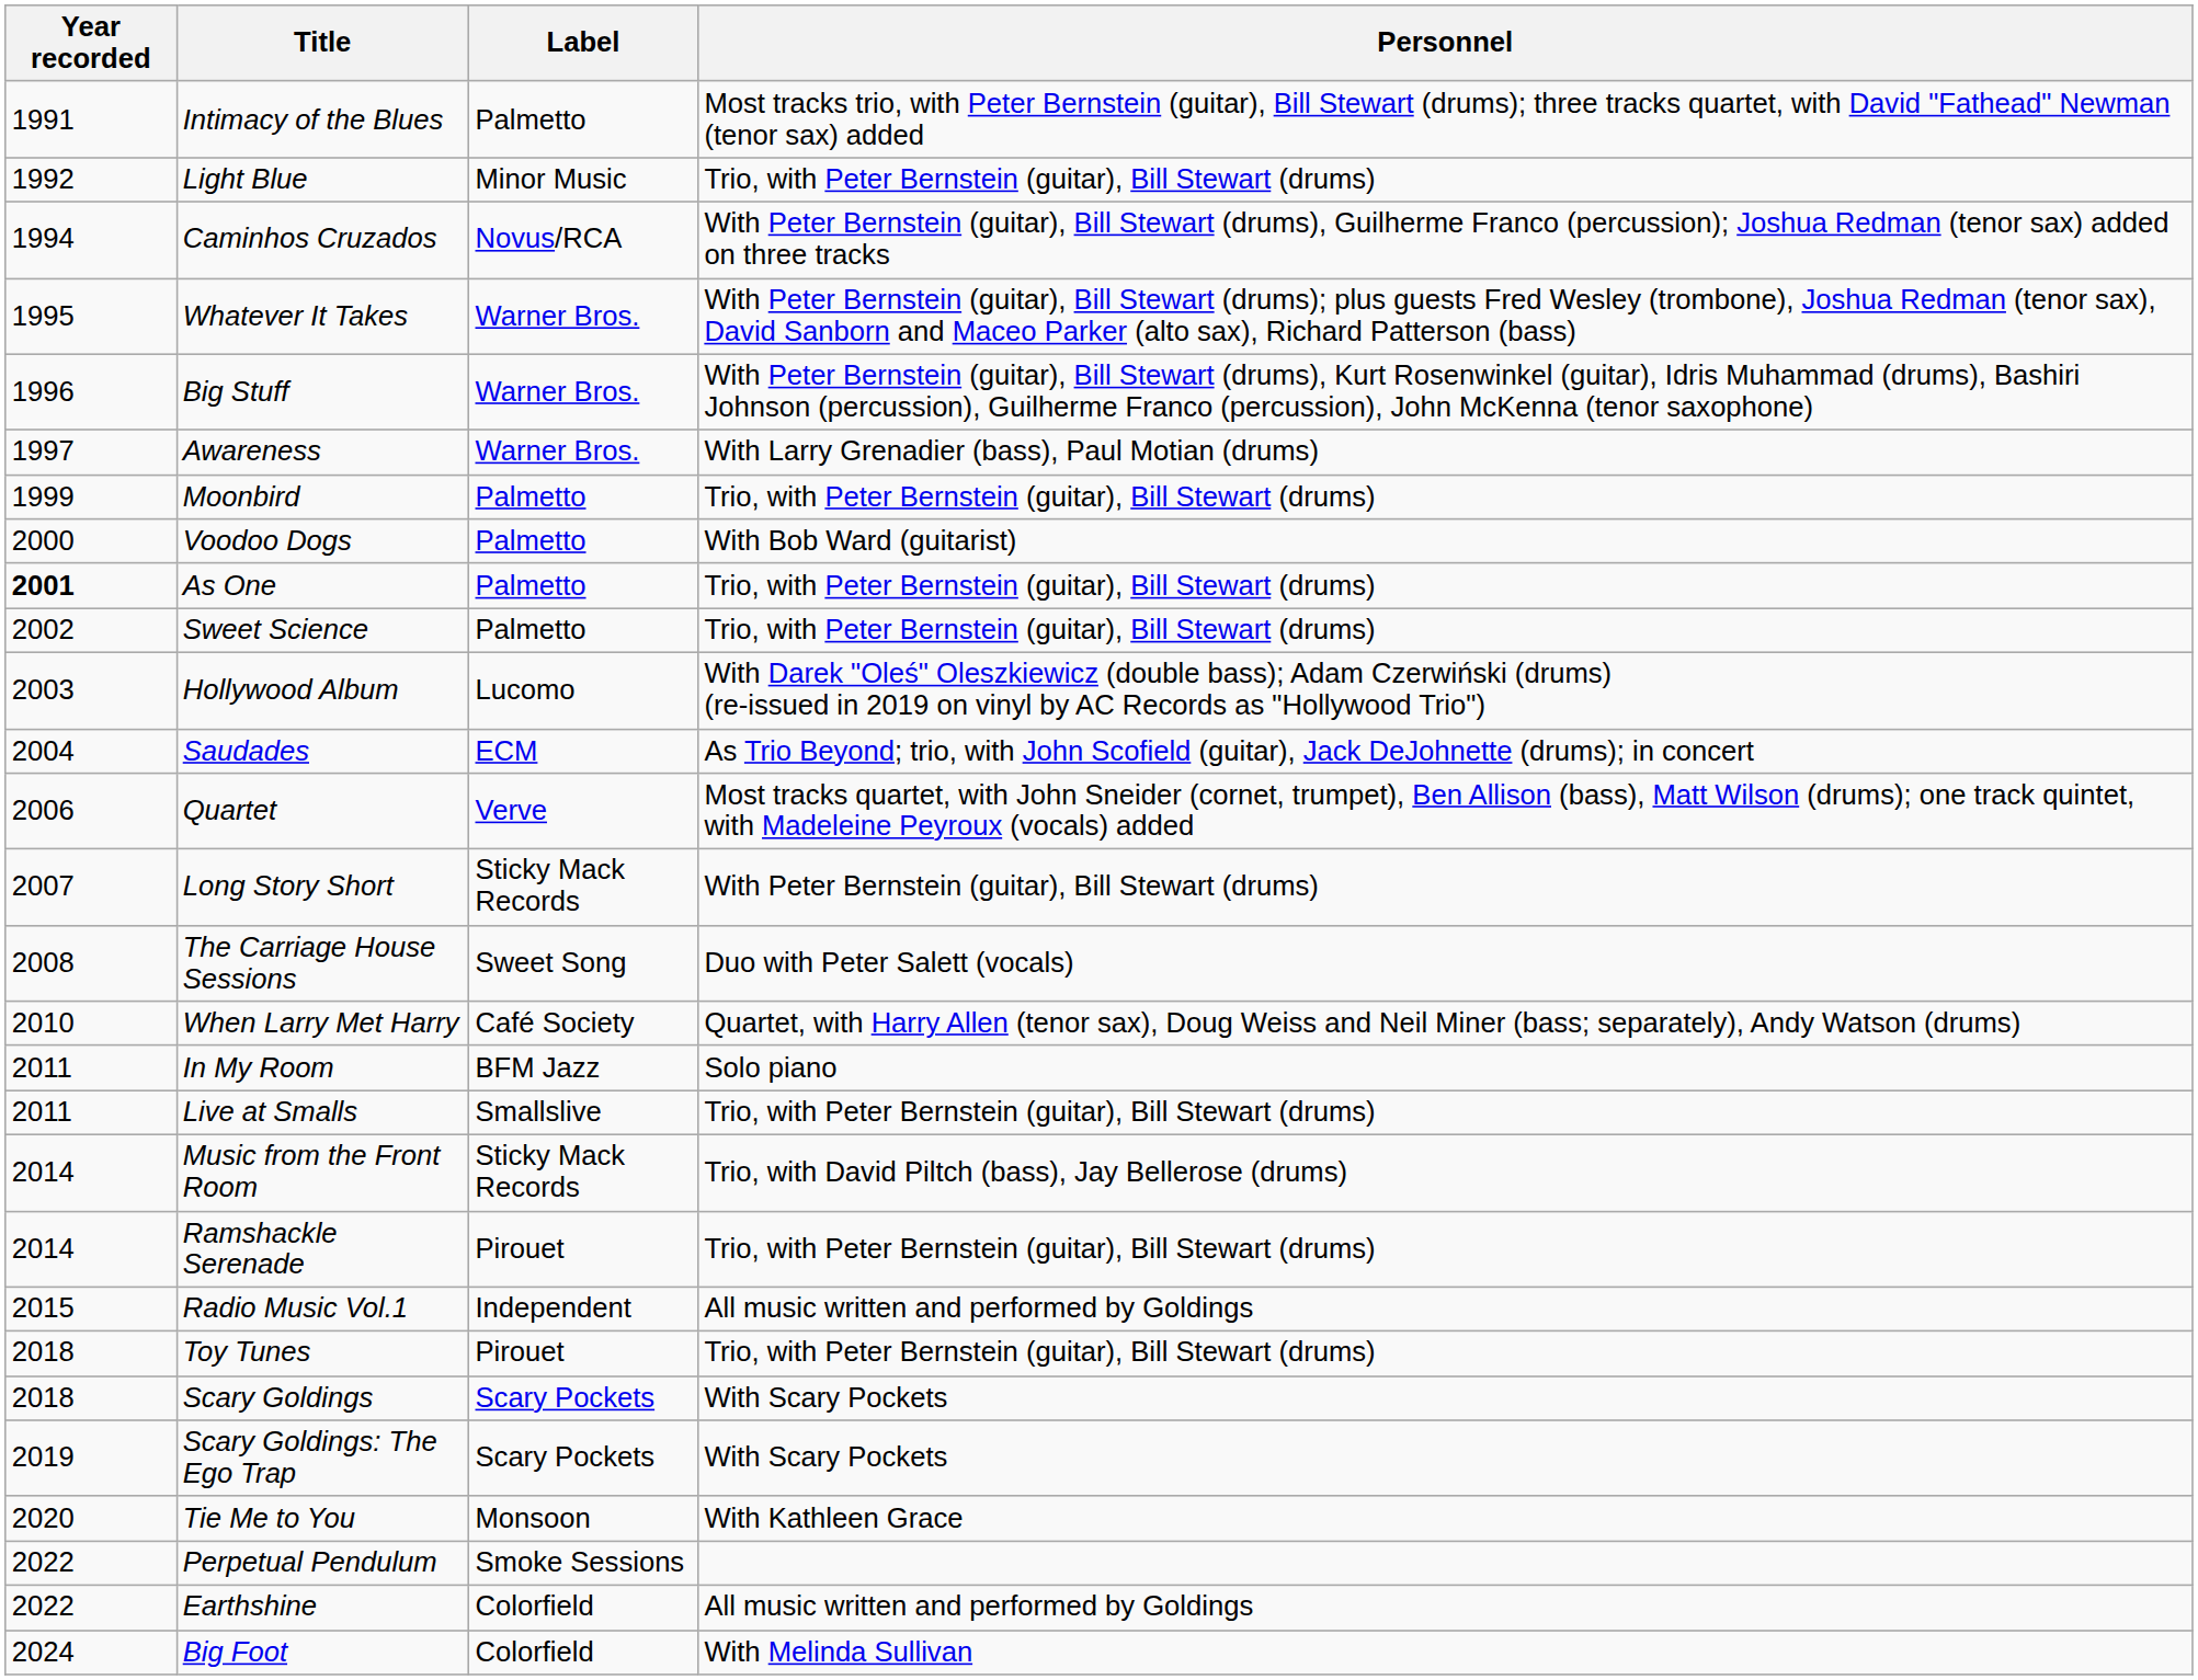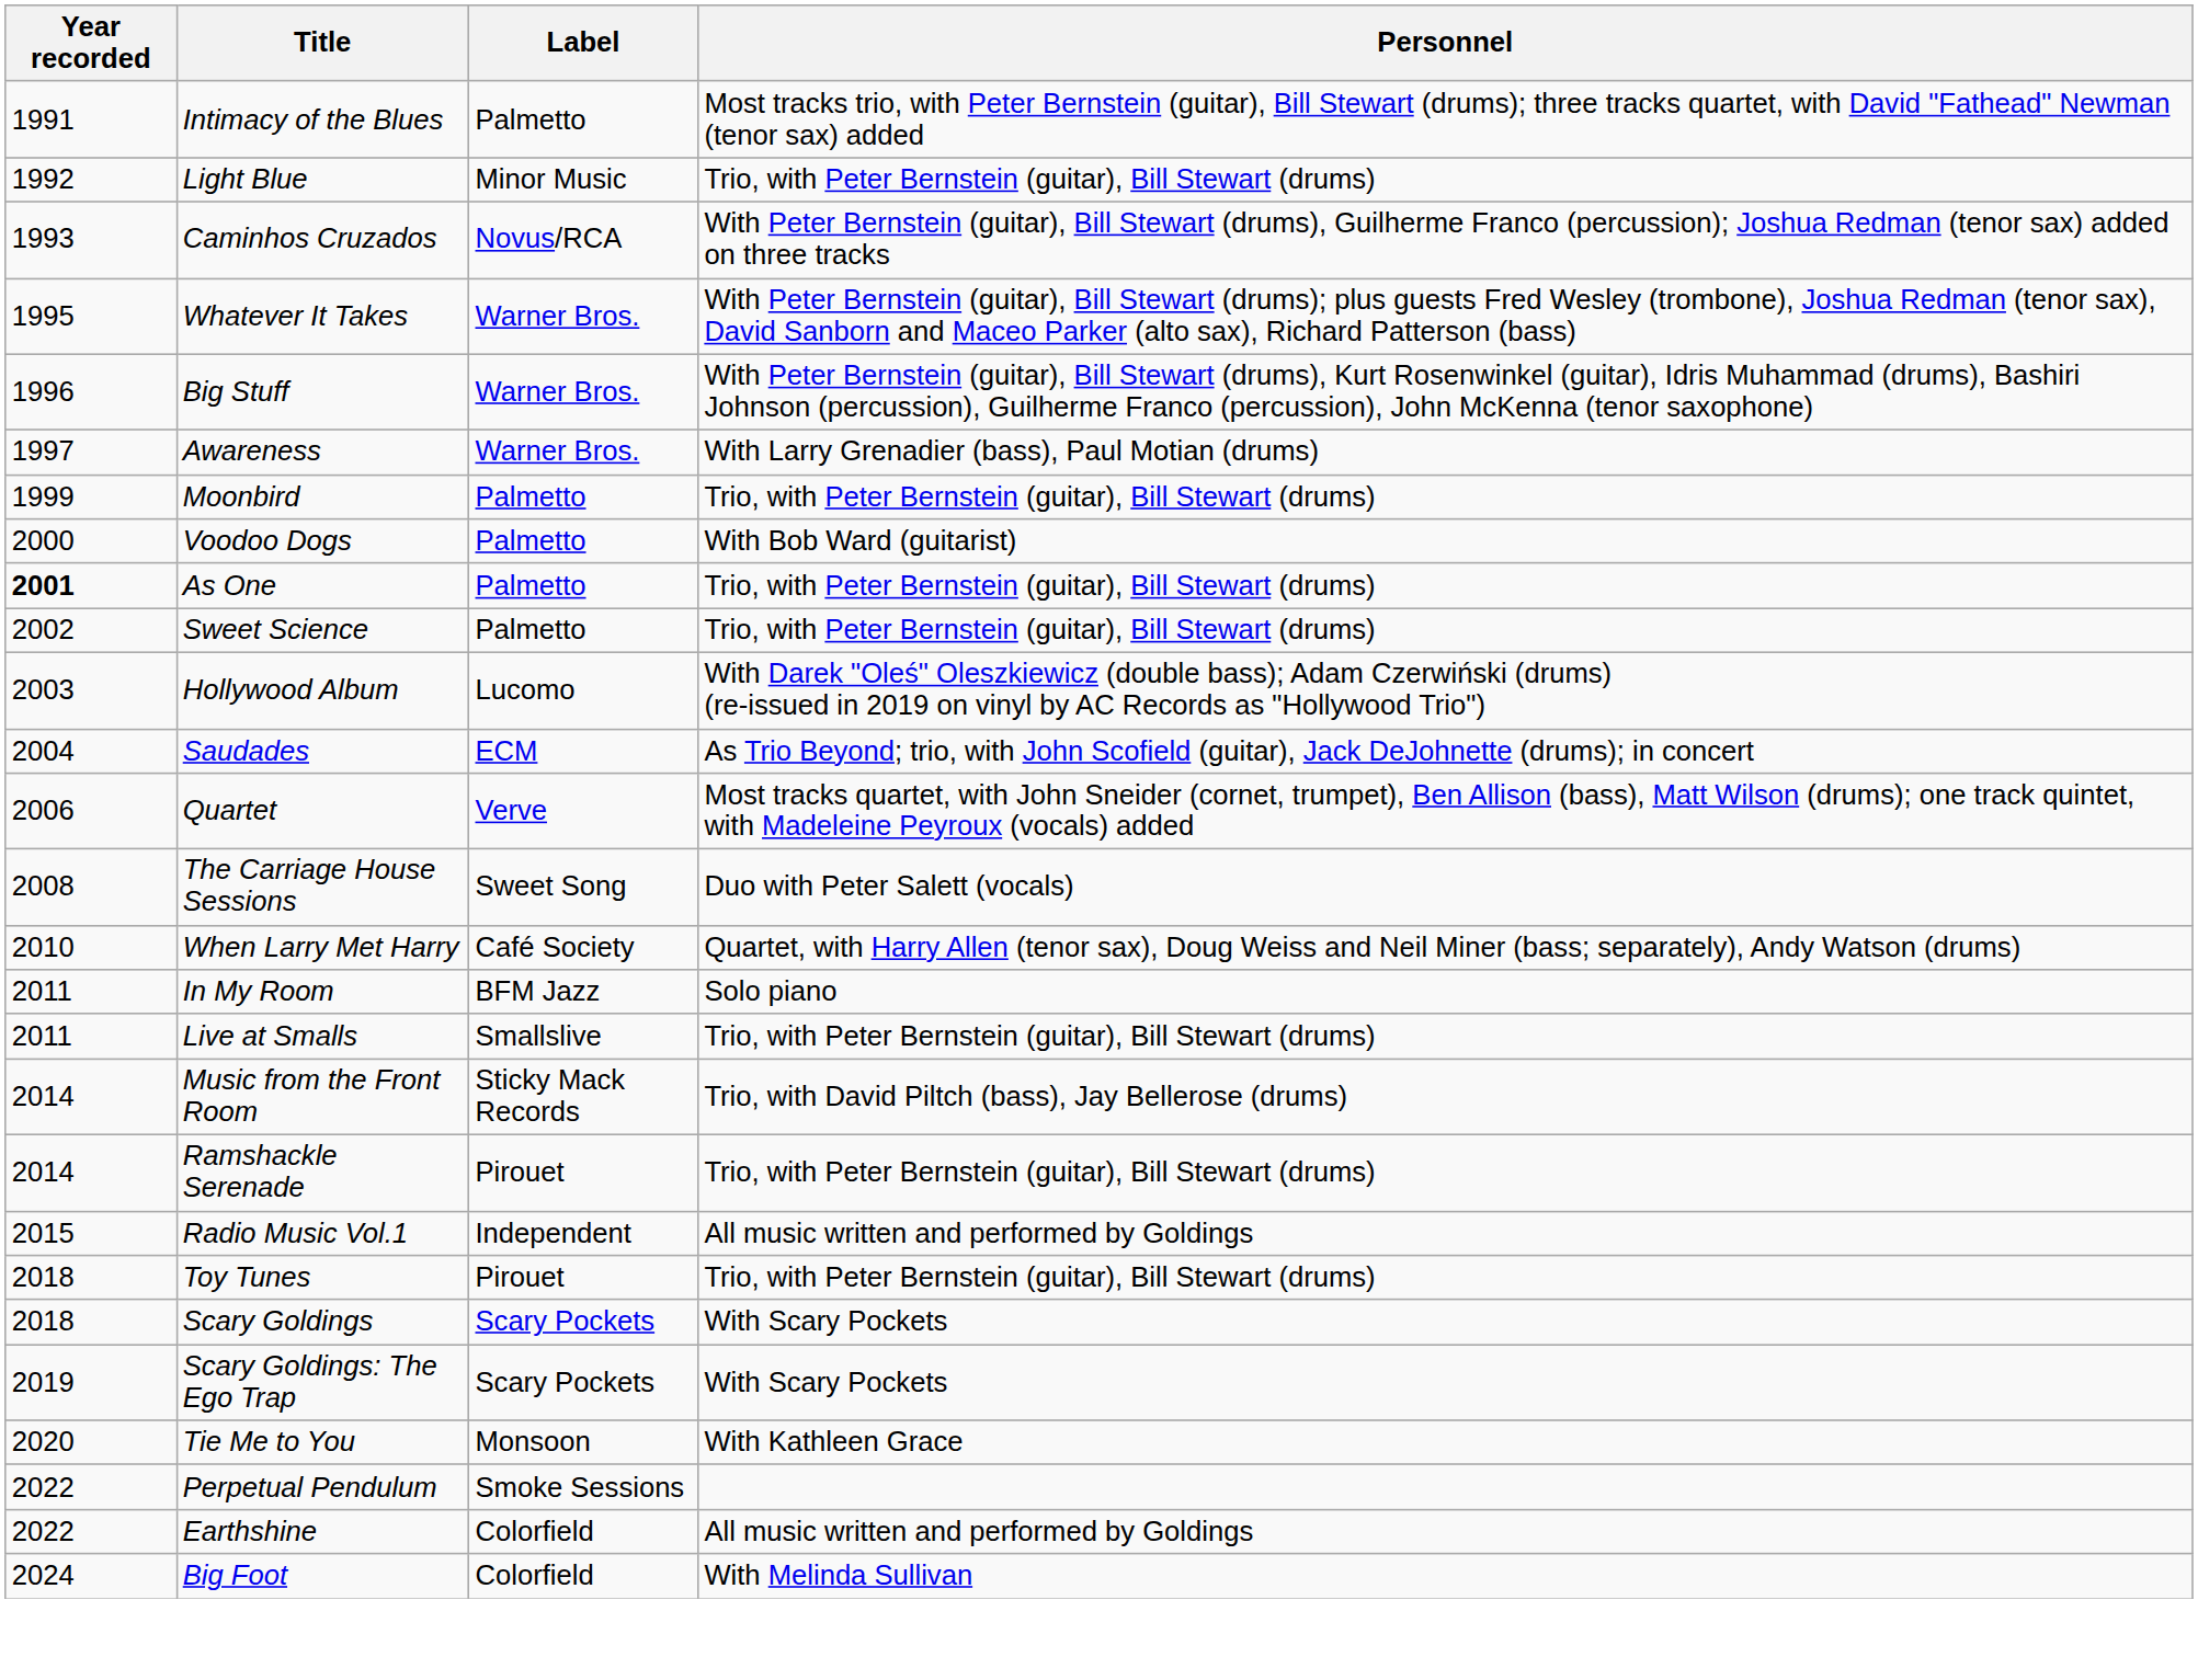 <table class="wikitable sortable">
 <tr>
 <th>Year recorded</th>
 <th>Title</th>
 <th>Label</th>
 <th>Personnel</th>
 </tr>
 <tr>
 <td>1991</td>
 <td><em>Intimacy of the Blues</em></td>
 <td>Palmetto</td>
 <td>Most tracks trio, with <a href='#'>Peter Bernstein</a> (guitar), <a href='#'>Bill Stewart</a> (drums); three tracks quartet, with <a href='#'>David "Fathead" Newman</a> (tenor sax) added</td>
 </tr>
 <tr>
 <td>1992</td>
 <td><em>Light Blue</em></td>
 <td>Minor Music</td>
 <td>Trio, with <a href='#'>Peter Bernstein</a> (guitar), <a href='#'>Bill Stewart</a> (drums)</td>
 </tr>
 <tr>
-<td>1994</td>
+<td>1993</td>
 <td><em>Caminhos Cruzados</em></td>
 <td><a href='#'>Novus</a>/RCA</td>
 <td>With <a href='#'>Peter Bernstein</a> (guitar), <a href='#'>Bill Stewart</a> (drums), Guilherme Franco (percussion); <a href='#'>Joshua Redman</a> (tenor sax) added on three tracks</td>
 </tr>
 <tr>
 <td>1995</td>
 <td><em>Whatever It Takes</em></td>
 <td><a href='#'>Warner Bros.</a></td>
 <td>With <a href='#'>Peter Bernstein</a> (guitar), <a href='#'>Bill Stewart</a> (drums); plus guests Fred Wesley (trombone), <a href='#'>Joshua Redman</a> (tenor sax), <a href='#'>David Sanborn</a> and <a href='#'>Maceo Parker</a> (alto sax), Richard Patterson (bass)</td>
 </tr>
 <tr>
 <td>1996</td>
 <td><em>Big Stuff</em></td>
 <td><a href='#'>Warner Bros.</a></td>
 <td>With <a href='#'>Peter Bernstein</a> (guitar), <a href='#'>Bill Stewart</a> (drums), Kurt Rosenwinkel (guitar), Idris Muhammad (drums), Bashiri Johnson (percussion), Guilherme Franco (percussion), John McKenna (tenor saxophone)</td>
 </tr>
 <tr>
 <td>1997</td>
 <td><em>Awareness</em></td>
 <td><a href='#'>Warner Bros.</a></td>
 <td>With Larry Grenadier (bass), Paul Motian (drums)</td>
 </tr>
 <tr>
 <td>1999</td>
 <td><em>Moonbird</em></td>
 <td><a href='#'>Palmetto</a></td>
 <td>Trio, with <a href='#'>Peter Bernstein</a> (guitar), <a href='#'>Bill Stewart</a> (drums)</td>
 </tr>
 <tr>
 <td>2000</td>
 <td><em>Voodoo Dogs</em></td>
 <td><a href='#'>Palmetto</a></td>
 <td>With Bob Ward (guitarist)</td>
 </tr>
 <tr>
 <td><strong>2001</strong></td>
 <td><em>As One</em></td>
 <td><a href='#'>Palmetto</a></td>
 <td>Trio, with <a href='#'>Peter Bernstein</a> (guitar), <a href='#'>Bill Stewart</a> (drums)</td>
 </tr>
 <tr>
 <td>2002</td>
 <td><em>Sweet Science</em></td>
 <td>Palmetto</td>
 <td>Trio, with <a href='#'>Peter Bernstein</a> (guitar), <a href='#'>Bill Stewart</a> (drums)</td>
 </tr>
 <tr>
 <td>2003</td>
 <td><em>Hollywood Album</em></td>
 <td>Lucomo</td>
 <td>With <a href='#'>Darek "Oleś" Oleszkiewicz</a> (double bass); Adam Czerwiński (drums)<br>(re-issued in 2019 on vinyl by AC Records as "Hollywood Trio")</td>
 </tr>
 <tr>
 <td>2004</td>
 <td><em><a href='#'>Saudades</a></em></td>
 <td><a href='#'>ECM</a></td>
 <td>As <a href='#'>Trio Beyond</a>; trio, with <a href='#'>John Scofield</a> (guitar), <a href='#'>Jack DeJohnette</a> (drums); in concert</td>
 </tr>
 <tr>
 <td>2006</td>
 <td><em>Quartet</em></td>
 <td><a href='#'>Verve</a></td>
 <td>Most tracks quartet, with John Sneider (cornet, trumpet), <a href='#'>Ben Allison</a> (bass), <a href='#'>Matt Wilson</a> (drums); one track quintet, with <a href='#'>Madeleine Peyroux</a> (vocals) added</td>
-</tr>
-<tr>
-<td>2007</td>
-<td><em>Long Story Short</em></td>
-<td>Sticky Mack Records</td>
-<td>With Peter Bernstein (guitar), Bill Stewart (drums)</td>
 </tr>
 <tr>
 <td>2008</td>
 <td><em>The Carriage House Sessions</em></td>
 <td>Sweet Song</td>
 <td>Duo with Peter Salett (vocals)</td>
 </tr>
 <tr>
 <td>2010</td>
 <td><em>When Larry Met Harry</em></td>
 <td>Café Society</td>
 <td>Quartet, with <a href='#'>Harry Allen</a> (tenor sax), Doug Weiss and Neil Miner (bass; separately), Andy Watson (drums)</td>
 </tr>
 <tr>
 <td>2011</td>
 <td><em>In My Room</em></td>
 <td>BFM Jazz</td>
 <td>Solo piano</td>
 </tr>
 <tr>
 <td>2011</td>
 <td><em>Live at Smalls</em></td>
 <td>Smallslive</td>
 <td>Trio, with Peter Bernstein (guitar), Bill Stewart (drums)</td>
 </tr>
 <tr>
 <td>2014</td>
 <td><em>Music from the Front Room</em></td>
 <td>Sticky Mack Records</td>
 <td>Trio, with David Piltch (bass), Jay Bellerose (drums)</td>
 </tr>
 <tr>
 <td>2014</td>
 <td><em>Ramshackle Serenade</em></td>
 <td>Pirouet</td>
 <td>Trio, with Peter Bernstein (guitar), Bill Stewart (drums)</td>
 </tr>
 <tr>
 <td>2015</td>
 <td><em>Radio Music Vol.1</em></td>
 <td>Independent</td>
 <td>All music written and performed by Goldings</td>
 </tr>
 <tr>
 <td>2018</td>
 <td><em>Toy Tunes</em></td>
 <td>Pirouet</td>
 <td>Trio, with Peter Bernstein (guitar), Bill Stewart (drums)</td>
 </tr>
 <tr>
 <td>2018</td>
 <td><em>Scary Goldings</em></td>
 <td><a href='#'>Scary Pockets</a></td>
 <td>With Scary Pockets</td>
 </tr>
 <tr>
 <td>2019</td>
 <td><em>Scary Goldings: The Ego Trap</em></td>
 <td>Scary Pockets</td>
 <td>With Scary Pockets</td>
 </tr>
 <tr>
 <td>2020</td>
 <td><em>Tie Me to You</em></td>
 <td>Monsoon</td>
 <td>With Kathleen Grace</td>
 </tr>
 <tr>
 <td>2022</td>
 <td><em>Perpetual Pendulum</em></td>
 <td>Smoke Sessions</td>
 <td></td>
 </tr>
 <tr>
 <td>2022</td>
 <td><em>Earthshine</em></td>
 <td>Colorfield</td>
 <td>All music written and performed by Goldings</td>
 </tr>
 <tr>
 <td>2024</td>
 <td><a href='#'><em>Big Foot</em></a></td>
 <td>Colorfield</td>
 <td>With <a href='#'>Melinda Sullivan</a></td>
 </tr>
 </table>
